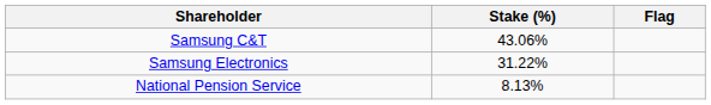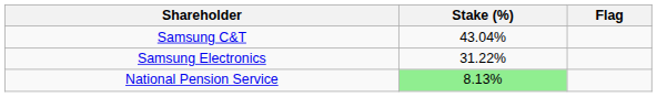 <table class="wikitable" style="text-align:center; width:60%;">
 <tr>
 <th>Shareholder</th>
 <th>Stake (%)</th>
 <th>Flag</th>
 </tr>
 <tr>
 <td><a href='#'>Samsung C&T</a></td>
-<td>43.06%</td>
+<td>43.04%</td>
 <td></td>
 </tr>
 <tr>
 <td><a href='#'>Samsung Electronics</a></td>
 <td>31.22%</td>
 <td></td>
 </tr>
 <tr>
 <td><a href='#'>National Pension Service</a></td>
-<td>8.13%</td>
+<td style="background: lightgreen;">8.13%</td>
 <td></td>
 </tr>
 </table>
